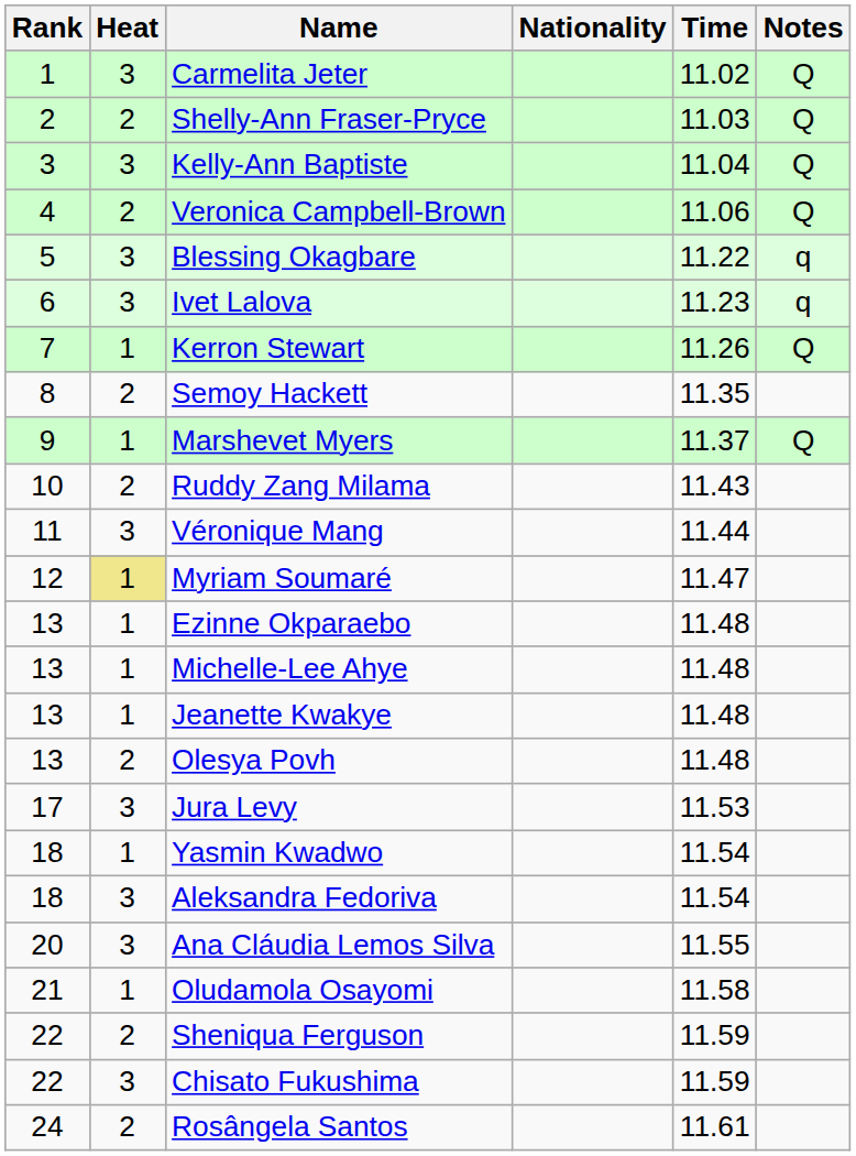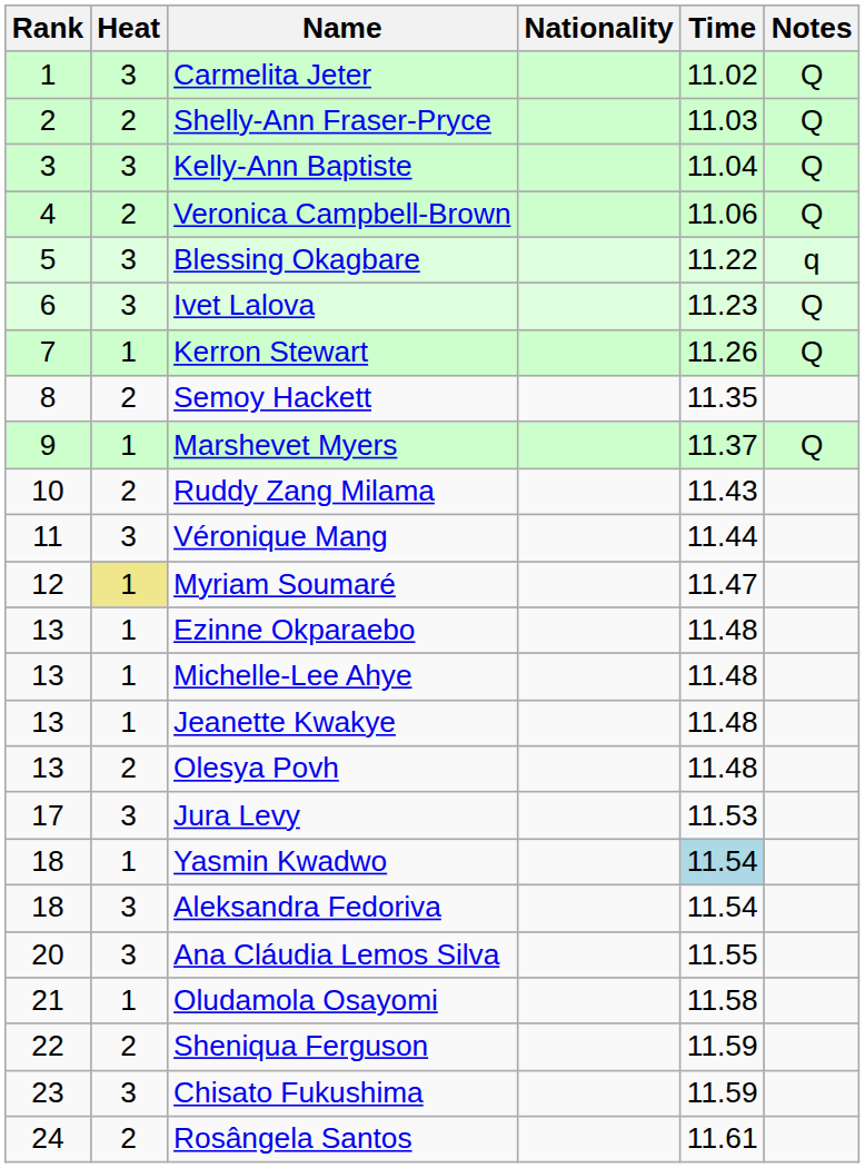 <table class="wikitable sortable" style="text-align:center">
 <tr>
 <th>Rank</th>
 <th>Heat</th>
 <th>Name</th>
 <th>Nationality</th>
 <th>Time</th>
 <th>Notes</th>
 </tr>
 <tr bgcolor=ccffcc>
 <td>1</td>
 <td>3</td>
 <td align=left><a href='#'>Carmelita Jeter</a></td>
 <td align=left></td>
 <td>11.02</td>
 <td>Q</td>
 </tr>
 <tr bgcolor=ccffcc>
 <td>2</td>
 <td>2</td>
 <td align=left><a href='#'>Shelly-Ann Fraser-Pryce</a></td>
 <td align=left></td>
 <td>11.03</td>
 <td>Q</td>
 </tr>
 <tr bgcolor=ccffcc>
 <td>3</td>
 <td>3</td>
 <td align=left><a href='#'>Kelly-Ann Baptiste</a></td>
 <td align=left></td>
 <td>11.04</td>
 <td>Q</td>
 </tr>
 <tr bgcolor=ccffcc>
 <td>4</td>
 <td>2</td>
 <td align=left><a href='#'>Veronica Campbell-Brown</a></td>
 <td align=left></td>
 <td>11.06</td>
 <td>Q</td>
 </tr>
 <tr bgcolor=ddffdd>
 <td>5</td>
 <td>3</td>
 <td align=left><a href='#'>Blessing Okagbare</a></td>
 <td align=left></td>
 <td>11.22</td>
 <td>q</td>
 </tr>
 <tr bgcolor=ddffdd>
 <td>6</td>
 <td>3</td>
 <td align=left><a href='#'>Ivet Lalova</a></td>
 <td align=left></td>
 <td>11.23</td>
-<td>q</td>
+<td>Q</td>
 </tr>
 <tr bgcolor=ccffcc>
 <td>7</td>
 <td>1</td>
 <td align=left><a href='#'>Kerron Stewart</a></td>
 <td align=left></td>
 <td>11.26</td>
 <td>Q</td>
 </tr>
 <tr>
 <td>8</td>
 <td>2</td>
 <td align=left><a href='#'>Semoy Hackett</a></td>
 <td align=left></td>
 <td>11.35</td>
 <td></td>
 </tr>
 <tr bgcolor=ccffcc>
 <td>9</td>
 <td>1</td>
 <td align=left><a href='#'>Marshevet Myers</a></td>
 <td align=left></td>
 <td>11.37</td>
 <td>Q</td>
 </tr>
 <tr>
 <td>10</td>
 <td>2</td>
 <td align=left><a href='#'>Ruddy Zang Milama</a></td>
 <td align=left></td>
 <td>11.43</td>
 <td></td>
 </tr>
 <tr>
 <td>11</td>
 <td>3</td>
 <td align=left><a href='#'>Véronique Mang</a></td>
 <td align=left></td>
 <td>11.44</td>
 <td></td>
 </tr>
 <tr>
 <td>12</td>
 <td style="background: khaki;">1</td>
 <td align=left><a href='#'>Myriam Soumaré</a></td>
 <td align=left></td>
 <td>11.47</td>
 <td></td>
 </tr>
 <tr>
 <td>13</td>
 <td>1</td>
 <td align=left><a href='#'>Ezinne Okparaebo</a></td>
 <td align=left></td>
 <td>11.48</td>
 <td></td>
 </tr>
 <tr>
 <td>13</td>
 <td>1</td>
 <td align=left><a href='#'>Michelle-Lee Ahye</a></td>
 <td align=left></td>
 <td>11.48</td>
 <td></td>
 </tr>
 <tr>
 <td>13</td>
 <td>1</td>
 <td align=left><a href='#'>Jeanette Kwakye</a></td>
 <td align=left></td>
 <td>11.48</td>
 <td></td>
 </tr>
 <tr>
 <td>13</td>
 <td>2</td>
 <td align=left><a href='#'>Olesya Povh</a></td>
 <td align=left></td>
 <td>11.48</td>
 <td></td>
 </tr>
 <tr>
 <td>17</td>
 <td>3</td>
 <td align=left><a href='#'>Jura Levy</a></td>
 <td align=left></td>
 <td>11.53</td>
 <td></td>
 </tr>
 <tr>
 <td>18</td>
 <td>1</td>
 <td align=left><a href='#'>Yasmin Kwadwo</a></td>
 <td align=left></td>
-<td>11.54</td>
+<td style="background: lightblue;">11.54</td>
 <td></td>
 </tr>
 <tr>
 <td>18</td>
 <td>3</td>
 <td align=left><a href='#'>Aleksandra Fedoriva</a></td>
 <td align=left></td>
 <td>11.54</td>
 <td></td>
 </tr>
 <tr>
 <td>20</td>
 <td>3</td>
 <td align=left><a href='#'>Ana Cláudia Lemos Silva</a></td>
 <td align=left></td>
 <td>11.55</td>
 <td></td>
 </tr>
 <tr>
 <td>21</td>
 <td>1</td>
 <td align=left><a href='#'>Oludamola Osayomi</a></td>
 <td align=left></td>
 <td>11.58</td>
 <td></td>
 </tr>
 <tr>
 <td>22</td>
 <td>2</td>
 <td align=left><a href='#'>Sheniqua Ferguson</a></td>
 <td align=left></td>
 <td>11.59</td>
 <td></td>
 </tr>
 <tr>
-<td>22</td>
+<td>23</td>
 <td>3</td>
 <td align=left><a href='#'>Chisato Fukushima</a></td>
 <td align=left></td>
 <td>11.59</td>
 <td></td>
 </tr>
 <tr>
 <td>24</td>
 <td>2</td>
 <td align=left><a href='#'>Rosângela Santos</a></td>
 <td align=left></td>
 <td>11.61</td>
 <td></td>
 </tr>
 </table>
